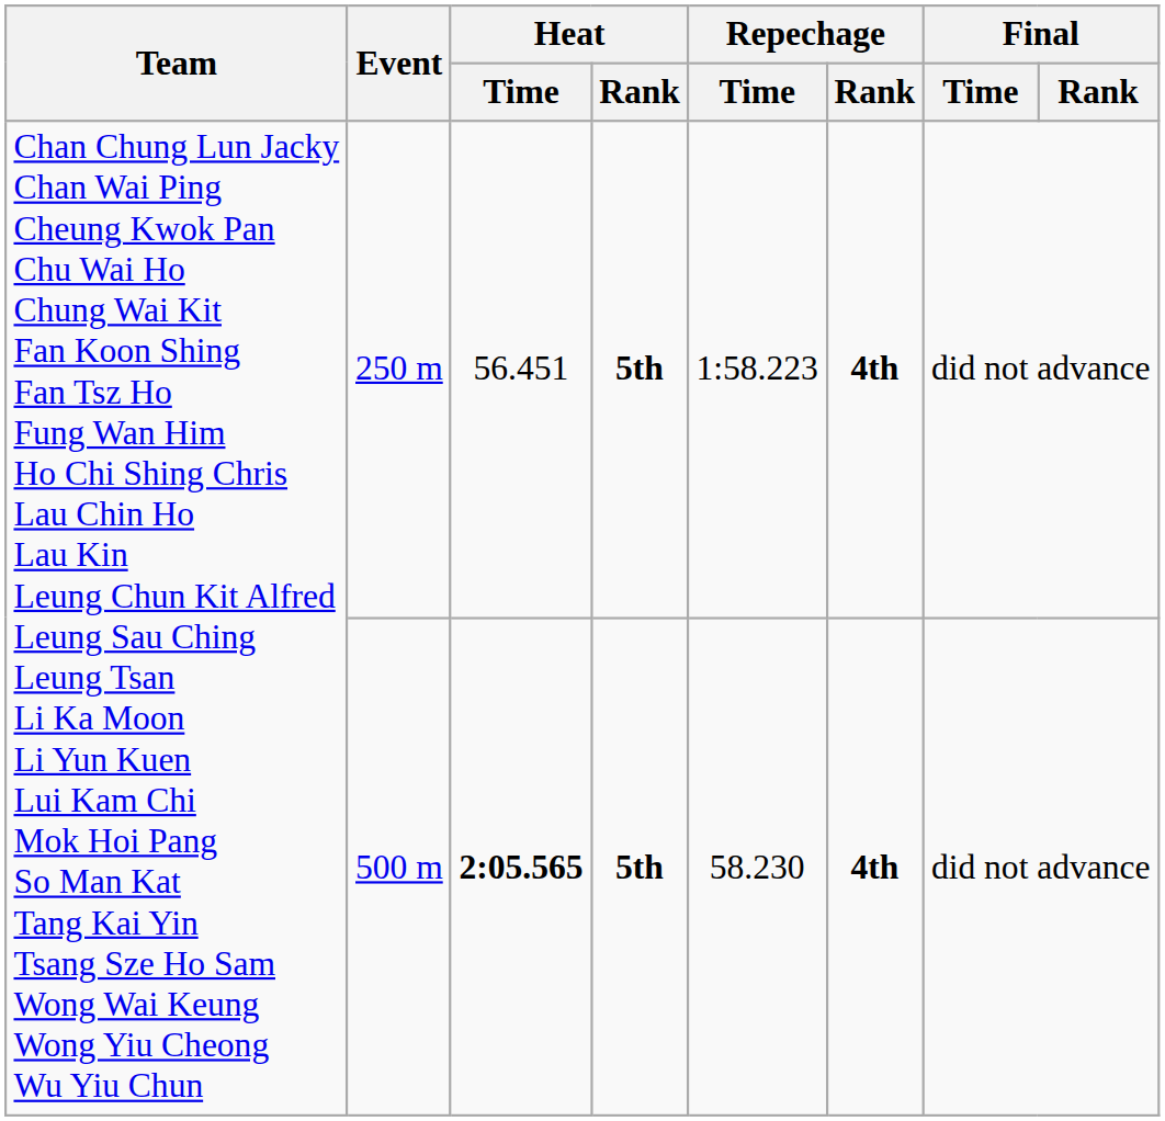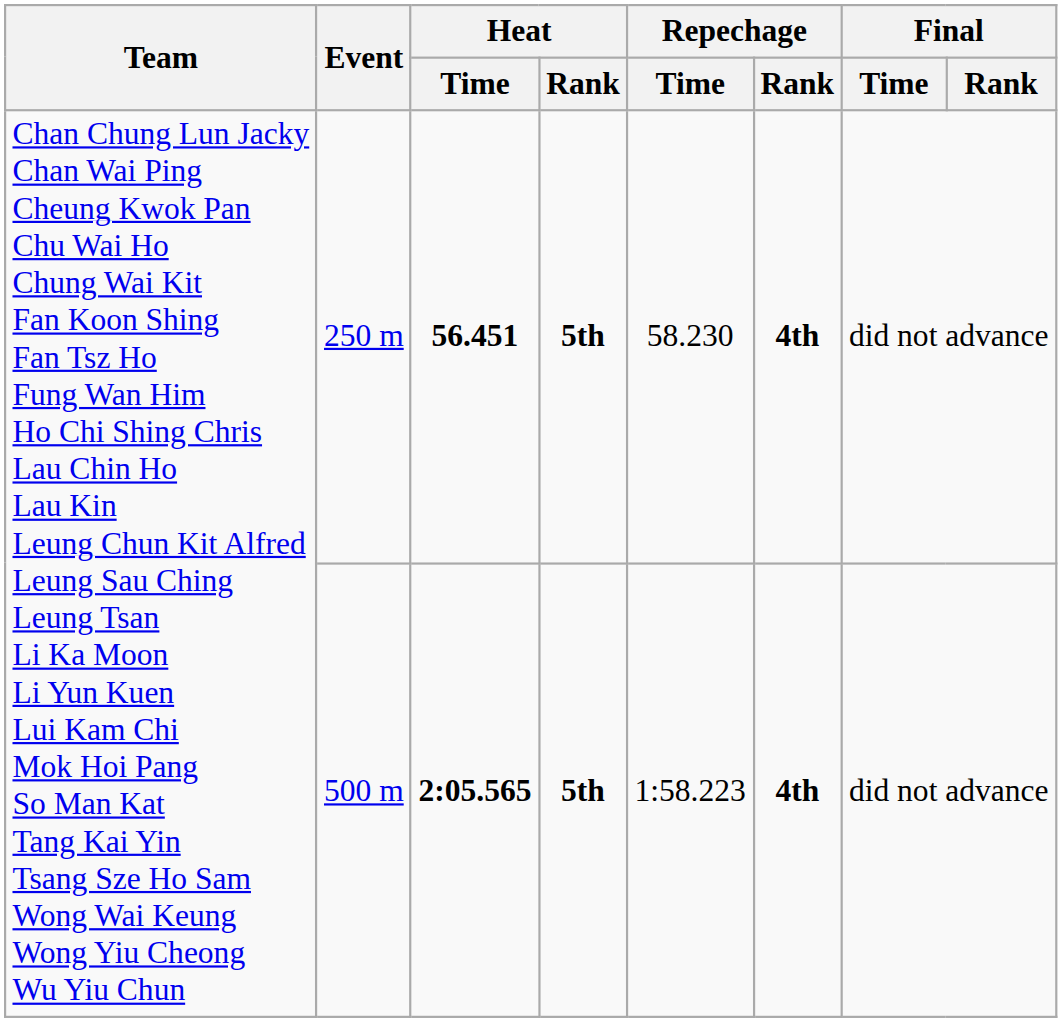 <table class=wikitable style="font-size:90%">
 <tr>
 <th rowspan=2>Team</th>
 <th rowspan=2>Event</th>
 <th colspan=2>Heat</th>
 <th colspan=2>Repechage</th>
 <th colspan=2>Final</th>
 </tr>
 <tr>
 <th>Time</th>
 <th>Rank</th>
 <th>Time</th>
 <th>Rank</th>
 <th>Time</th>
 <th>Rank</th>
 </tr>
 <tr>
 <td rowspan=2><a href='#'>Chan Chung Lun Jacky</a><br><a href='#'>Chan Wai Ping</a><br><a href='#'>Cheung Kwok Pan</a><br><a href='#'>Chu Wai Ho</a><br><a href='#'>Chung Wai Kit</a><br><a href='#'>Fan Koon Shing</a><br><a href='#'>Fan Tsz Ho</a><br><a href='#'>Fung Wan Him</a><br><a href='#'>Ho Chi Shing Chris</a><br><a href='#'>Lau Chin Ho</a><br><a href='#'>Lau Kin</a><br><a href='#'>Leung Chun Kit Alfred</a><br><a href='#'>Leung Sau Ching</a><br><a href='#'>Leung Tsan</a><br><a href='#'>Li Ka Moon</a><br><a href='#'>Li Yun Kuen</a><br><a href='#'>Lui Kam Chi</a><br><a href='#'>Mok Hoi Pang</a><br><a href='#'>So Man Kat</a><br><a href='#'>Tang Kai Yin</a><br><a href='#'>Tsang Sze Ho Sam</a><br><a href='#'>Wong Wai Keung</a><br><a href='#'>Wong Yiu Cheong</a><br><a href='#'>Wu Yiu Chun</a></td>
 <td><a href='#'>250 m</a></td>
-<td align=center>56.451</td>
+<td align=center><strong>56.451</strong></td>
 <td align=center><strong>5th</strong></td>
-<td align=center>1:58.223</td>
+<td align=center>58.230</td>
 <td align=center><strong>4th</strong></td>
 <td align=center colspan=2>did not advance</td>
 </tr>
 <tr>
 <td><a href='#'>500 m</a></td>
 <td align=center><strong>2:05.565</strong></td>
 <td align=center><strong>5th</strong></td>
-<td align=center>58.230</td>
+<td align=center>1:58.223</td>
 <td align=center><strong>4th</strong></td>
 <td align=center colspan=2>did not advance</td>
 </tr>
 </table>
